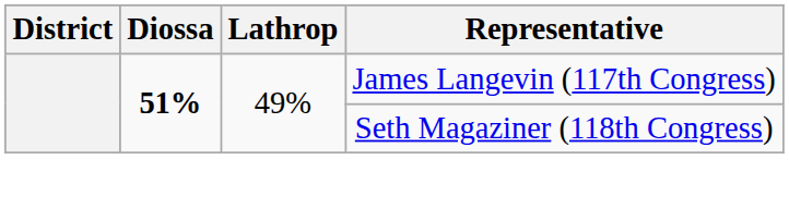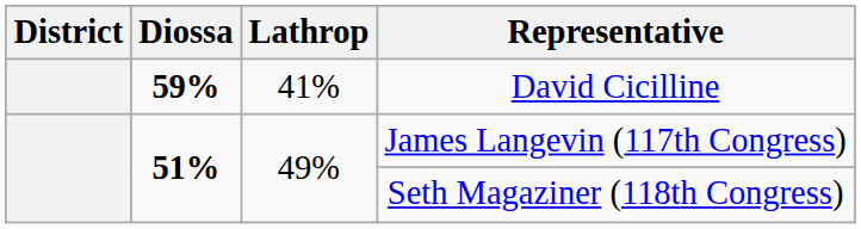 <table class=wikitable>
 <tr>
 <th>District</th>
 <th>Diossa</th>
 <th>Lathrop</th>
 <th>Representative</th>
+</tr>
+<tr align=center>
+<th></th>
+<td><strong>59%</strong></td>
+<td>41%</td>
+<td><a href='#'>David Cicilline</a></td>
 </tr>
 <tr align=center>
 <th rowspan=2 ></th>
 <td rowspan=2><strong>51%</strong></td>
 <td rowspan=2>49%</td>
 <td><a href='#'>James Langevin</a> (<a href='#'>117th Congress</a>)</td>
 </tr>
 <tr align=center>
 <td><a href='#'>Seth Magaziner</a> (<a href='#'>118th Congress</a>)</td>
 </tr>
 </table>
